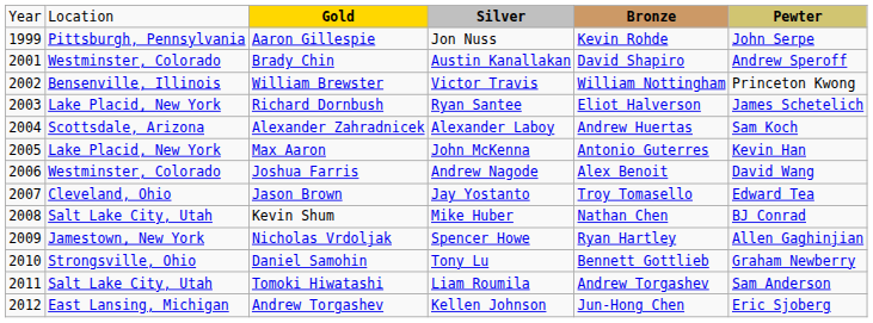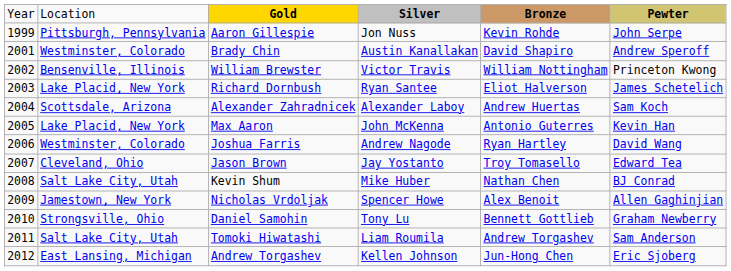 <table class="wikitable">
 <tr>
 <td>Year</td>
 <td>Location</td>
 <td align="center" bgcolor="gold"><strong>Gold</strong></td>
 <td align="center" bgcolor="silver"><strong>Silver</strong></td>
 <td align="center" bgcolor="cc9966"><strong>Bronze</strong></td>
 <td align="center" bgcolor="#d1c571"><strong>Pewter</strong></td>
 </tr>
 <tr>
 <td>1999</td>
 <td><a href='#'>Pittsburgh, Pennsylvania</a></td>
 <td><a href='#'>Aaron Gillespie</a></td>
 <td>Jon Nuss</td>
 <td><a href='#'>Kevin Rohde</a></td>
 <td><a href='#'>John Serpe</a></td>
 </tr>
 <tr>
 <td>2001</td>
 <td><a href='#'>Westminster, Colorado</a></td>
 <td><a href='#'>Brady Chin</a></td>
 <td><a href='#'>Austin Kanallakan</a></td>
 <td><a href='#'>David Shapiro</a></td>
 <td><a href='#'>Andrew Speroff</a></td>
 </tr>
 <tr>
 <td>2002</td>
 <td><a href='#'>Bensenville, Illinois</a></td>
 <td><a href='#'>William Brewster</a></td>
 <td><a href='#'>Victor Travis</a></td>
 <td><a href='#'>William Nottingham</a></td>
 <td>Princeton Kwong</td>
 </tr>
 <tr>
 <td>2003</td>
 <td><a href='#'>Lake Placid, New York</a></td>
 <td><a href='#'>Richard Dornbush</a></td>
 <td><a href='#'>Ryan Santee</a></td>
 <td><a href='#'>Eliot Halverson</a></td>
 <td><a href='#'>James Schetelich</a></td>
 </tr>
 <tr>
 <td>2004</td>
 <td><a href='#'>Scottsdale, Arizona</a></td>
 <td><a href='#'>Alexander Zahradnicek</a></td>
 <td><a href='#'>Alexander Laboy</a></td>
 <td><a href='#'>Andrew Huertas</a></td>
 <td><a href='#'>Sam Koch</a></td>
 </tr>
 <tr>
 <td>2005</td>
 <td><a href='#'>Lake Placid, New York</a></td>
 <td><a href='#'>Max Aaron</a></td>
 <td><a href='#'>John McKenna</a></td>
 <td><a href='#'>Antonio Guterres</a></td>
 <td><a href='#'>Kevin Han</a></td>
 </tr>
 <tr>
 <td>2006</td>
 <td><a href='#'>Westminster, Colorado</a></td>
 <td><a href='#'>Joshua Farris</a></td>
 <td><a href='#'>Andrew Nagode</a></td>
-<td><a href='#'>Alex Benoit</a></td>
+<td><a href='#'>Ryan Hartley</a></td>
 <td><a href='#'>David Wang</a></td>
 </tr>
 <tr>
 <td>2007</td>
 <td><a href='#'>Cleveland, Ohio</a></td>
 <td><a href='#'>Jason Brown</a></td>
 <td><a href='#'>Jay Yostanto</a></td>
 <td><a href='#'>Troy Tomasello</a></td>
 <td><a href='#'>Edward Tea</a></td>
 </tr>
 <tr>
 <td>2008</td>
 <td><a href='#'>Salt Lake City, Utah</a></td>
 <td>Kevin Shum</td>
 <td><a href='#'>Mike Huber</a></td>
 <td><a href='#'>Nathan Chen</a></td>
 <td><a href='#'>BJ Conrad</a></td>
 </tr>
 <tr>
 <td>2009</td>
 <td><a href='#'>Jamestown, New York</a></td>
 <td><a href='#'>Nicholas Vrdoljak</a></td>
 <td><a href='#'>Spencer Howe</a></td>
-<td><a href='#'>Ryan Hartley</a></td>
+<td><a href='#'>Alex Benoit</a></td>
 <td><a href='#'>Allen Gaghinjian</a></td>
 </tr>
 <tr>
 <td>2010</td>
 <td><a href='#'>Strongsville, Ohio</a></td>
 <td><a href='#'>Daniel Samohin</a></td>
 <td><a href='#'>Tony Lu</a></td>
 <td><a href='#'>Bennett Gottlieb</a></td>
 <td><a href='#'>Graham Newberry</a></td>
 </tr>
 <tr>
 <td>2011</td>
 <td><a href='#'>Salt Lake City, Utah</a></td>
 <td><a href='#'>Tomoki Hiwatashi</a></td>
 <td><a href='#'>Liam Roumila</a></td>
 <td><a href='#'>Andrew Torgashev</a></td>
 <td><a href='#'>Sam Anderson</a></td>
 </tr>
 <tr>
 <td>2012</td>
 <td><a href='#'>East Lansing, Michigan</a></td>
 <td><a href='#'>Andrew Torgashev</a></td>
 <td><a href='#'>Kellen Johnson</a></td>
 <td><a href='#'>Jun-Hong Chen</a></td>
 <td><a href='#'>Eric Sjoberg</a></td>
 </tr>
 </table>
